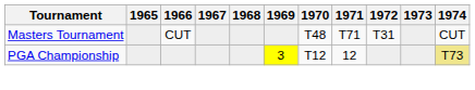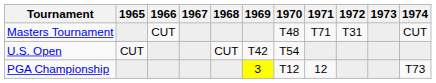 <table class="wikitable" style="font-size:95%;text-align:center;">
 <tr>
 <th>Tournament</th>
 <th>1965</th>
 <th>1966</th>
 <th>1967</th>
 <th>1968</th>
 <th>1969</th>
 <th>1970</th>
 <th>1971</th>
 <th>1972</th>
 <th>1973</th>
 <th>1974</th>
 </tr>
 <tr>
 <td align=left><a href='#'>Masters Tournament</a></td>
 <td style="background:#eeeeee;"></td>
 <td>CUT</td>
 <td style="background:#eeeeee;"></td>
 <td style="background:#eeeeee;"></td>
 <td style="background:#eeeeee;"></td>
 <td>T48</td>
 <td>T71</td>
 <td>T31</td>
 <td style="background:#eeeeee;"></td>
 <td>CUT</td>
 </tr>
 <tr>
+<td align=left><a href='#'>U.S. Open</a></td>
+<td>CUT</td>
+<td style="background:#eeeeee;"></td>
+<td style="background:#eeeeee;"></td>
+<td>CUT</td>
+<td>T42</td>
+<td>T54</td>
+<td style="background:#eeeeee;"></td>
+<td style="background:#eeeeee;"></td>
+<td style="background:#eeeeee;"></td>
+<td style="background:#eeeeee;"></td>
+</tr>
+<tr>
 <td align=left><a href='#'>PGA Championship</a></td>
 <td style="background:#eeeeee;"></td>
 <td style="background:#eeeeee;"></td>
 <td style="background:#eeeeee;"></td>
 <td style="background:#eeeeee;"></td>
 <td style="background:yellow;">3</td>
 <td>T12</td>
 <td>12</td>
 <td style="background:#eeeeee;"></td>
 <td style="background:#eeeeee;"></td>
-<td style="background: khaki;">T73</td>
+<td>T73</td>
 </tr>
 </table>
